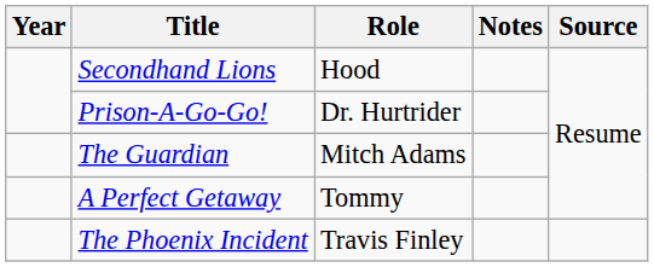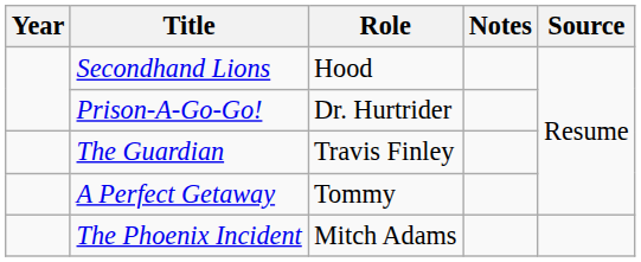 <table class="wikitable sortable plainrowheaders">
 <tr>
 <th scope="col">Year</th>
 <th scope="col">Title</th>
 <th scope="col">Role</th>
 <th class="unsortable" scope="col">Notes</th>
 <th class="unsortable" scope="col">Source</th>
 </tr>
 <tr>
 <td rowspan="2"></td>
 <td><em><a href='#'>Secondhand Lions</a></em></td>
 <td>Hood</td>
 <td></td>
 <td rowspan="4">Resume</td>
 </tr>
 <tr>
 <td><em><a href='#'>Prison-A-Go-Go!</a></em></td>
 <td>Dr. Hurtrider</td>
 <td></td>
 </tr>
 <tr>
 <td></td>
 <td><em><a href='#'>The Guardian</a></em></td>
-<td>Mitch Adams</td>
+<td>Travis Finley</td>
 <td></td>
 </tr>
 <tr>
 <td></td>
 <td><em><a href='#'>A Perfect Getaway</a></em></td>
 <td>Tommy</td>
 <td></td>
 </tr>
 <tr>
 <td></td>
 <td><em><a href='#'>The Phoenix Incident</a></em></td>
-<td>Travis Finley</td>
+<td>Mitch Adams</td>
 <td></td>
 <td></td>
 </tr>
 </table>
